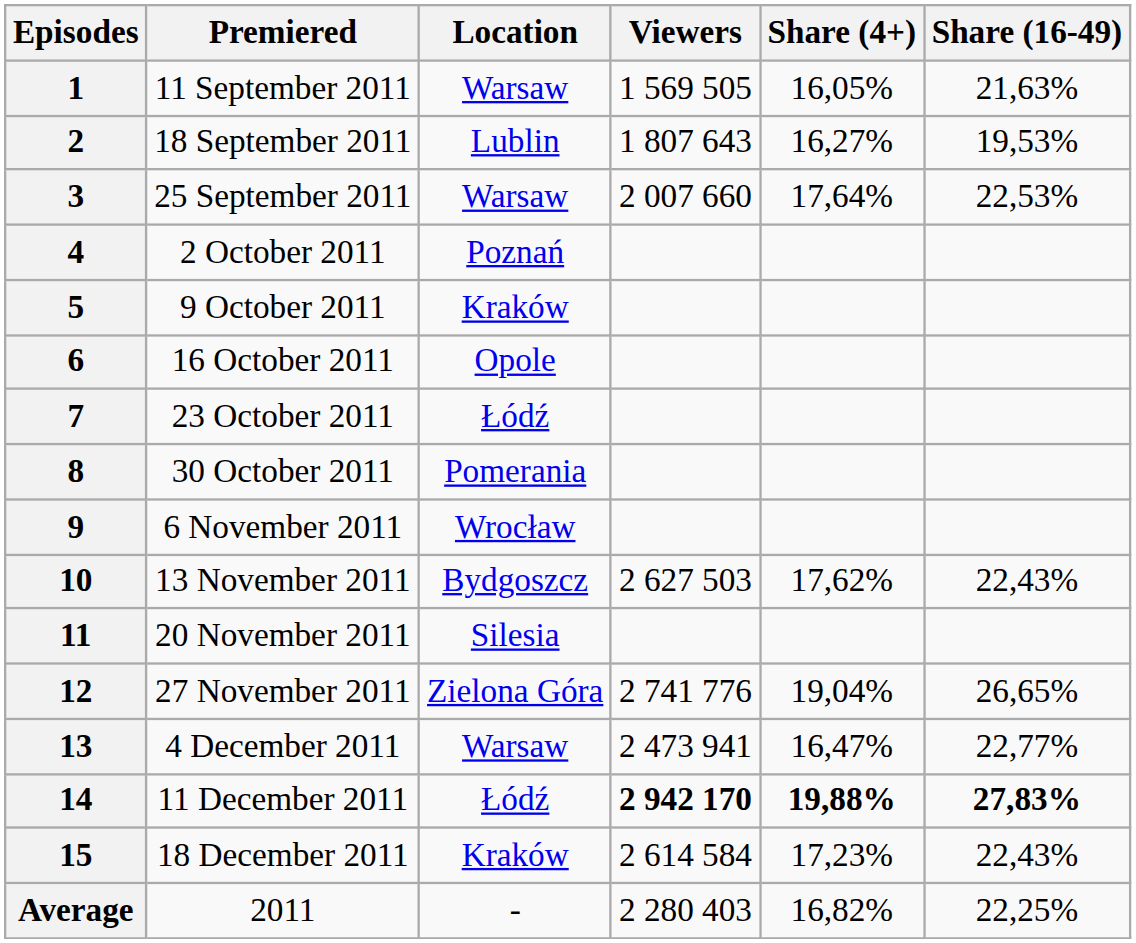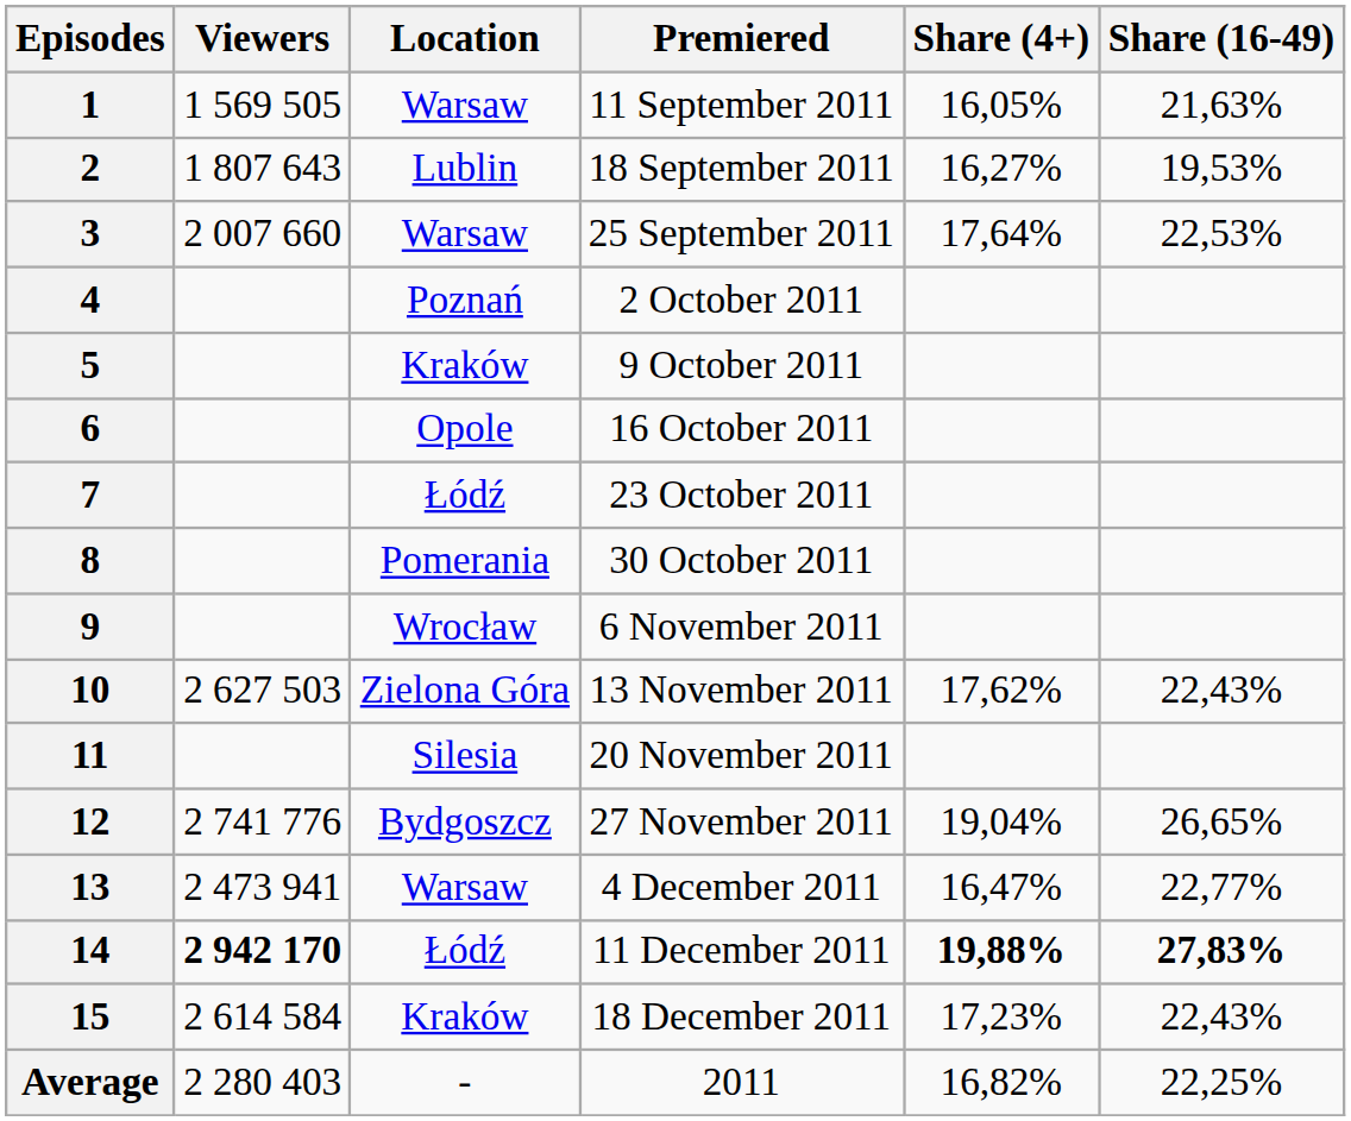 <table class="wikitable" style="font-size:90%; text-align:center">
 <tr>
 <th>Episodes</th>
+<th>Viewers</th>
+<th>Location</th>
 <th>Premiered</th>
-<th>Location</th>
-<th>Viewers</th>
 <th>Share (4+)</th>
 <th>Share (16-49)</th>
 </tr>
 <tr>
 <th>1</th>
+<td>1 569 505</td>
+<td><a href='#'>Warsaw</a></td>
 <td>11 September 2011</td>
-<td><a href='#'>Warsaw</a></td>
-<td>1 569 505</td>
 <td>16,05%</td>
 <td>21,63%</td>
 </tr>
 <tr>
 <th>2</th>
+<td>1 807 643</td>
+<td><a href='#'>Lublin</a></td>
 <td>18 September 2011</td>
-<td><a href='#'>Lublin</a></td>
-<td>1 807 643</td>
 <td>16,27%</td>
 <td>19,53%</td>
 </tr>
 <tr>
 <th>3</th>
+<td>2 007 660</td>
+<td><a href='#'>Warsaw</a></td>
 <td>25 September 2011</td>
-<td><a href='#'>Warsaw</a></td>
-<td>2 007 660</td>
 <td>17,64%</td>
 <td>22,53%</td>
 </tr>
 <tr>
 <th>4</th>
+<td></td>
+<td><a href='#'>Poznań</a></td>
 <td>2 October 2011</td>
-<td><a href='#'>Poznań</a></td>
-<td></td>
 <td></td>
 <td></td>
 </tr>
 <tr>
 <th>5</th>
+<td></td>
+<td><a href='#'>Kraków</a></td>
 <td>9 October 2011</td>
-<td><a href='#'>Kraków</a></td>
-<td></td>
 <td></td>
 <td></td>
 </tr>
 <tr>
 <th>6</th>
+<td></td>
+<td><a href='#'>Opole</a></td>
 <td>16 October 2011</td>
-<td><a href='#'>Opole</a></td>
-<td></td>
 <td></td>
 <td></td>
 </tr>
 <tr>
 <th>7</th>
+<td></td>
+<td><a href='#'>Łódź</a></td>
 <td>23 October 2011</td>
-<td><a href='#'>Łódź</a></td>
-<td></td>
 <td></td>
 <td></td>
 </tr>
 <tr>
 <th>8</th>
+<td></td>
+<td><a href='#'>Pomerania</a></td>
 <td>30 October 2011</td>
-<td><a href='#'>Pomerania</a></td>
-<td></td>
 <td></td>
 <td></td>
 </tr>
 <tr>
 <th>9</th>
+<td></td>
+<td><a href='#'>Wrocław</a></td>
 <td>6 November 2011</td>
-<td><a href='#'>Wrocław</a></td>
-<td></td>
 <td></td>
 <td></td>
 </tr>
 <tr>
 <th>10</th>
+<td>2 627 503</td>
+<td><a href='#'>Zielona Góra</a></td>
 <td>13 November 2011</td>
-<td><a href='#'>Bydgoszcz</a></td>
-<td>2 627 503</td>
 <td>17,62%</td>
 <td>22,43%</td>
 </tr>
 <tr>
 <th>11</th>
+<td></td>
+<td><a href='#'>Silesia</a></td>
 <td>20 November 2011</td>
-<td><a href='#'>Silesia</a></td>
-<td></td>
 <td></td>
 <td></td>
 </tr>
 <tr>
 <th>12</th>
+<td>2 741 776</td>
+<td><a href='#'>Bydgoszcz</a></td>
 <td>27 November 2011</td>
-<td><a href='#'>Zielona Góra</a></td>
-<td>2 741 776</td>
 <td>19,04%</td>
 <td>26,65%</td>
 </tr>
 <tr>
 <th>13</th>
+<td>2 473 941</td>
+<td><a href='#'>Warsaw</a></td>
 <td>4 December 2011</td>
-<td><a href='#'>Warsaw</a></td>
-<td>2 473 941</td>
 <td>16,47%</td>
 <td>22,77%</td>
 </tr>
 <tr>
 <th>14</th>
+<td><strong>2 942 170</strong></td>
+<td><a href='#'>Łódź</a></td>
 <td>11 December 2011</td>
-<td><a href='#'>Łódź</a></td>
-<td><strong>2 942 170</strong></td>
 <td><strong>19,88%</strong></td>
 <td><strong>27,83%</strong></td>
 </tr>
 <tr>
 <th>15</th>
+<td>2 614 584</td>
+<td><a href='#'>Kraków</a></td>
 <td>18 December 2011</td>
-<td><a href='#'>Kraków</a></td>
-<td>2 614 584</td>
 <td>17,23%</td>
 <td>22,43%</td>
 </tr>
 <tr>
 <th>Average</th>
+<td>2 280 403</td>
+<td>-</td>
 <td>2011</td>
-<td>-</td>
-<td>2 280 403</td>
 <td>16,82%</td>
 <td>22,25%</td>
 </tr>
 </table>
